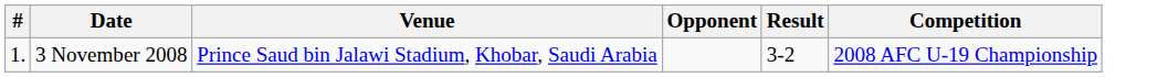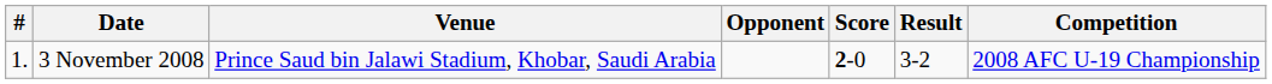 <table class="wikitable">
 <tr>
 <th>#</th>
 <th>Date</th>
 <th>Venue</th>
 <th>Opponent</th>
+<th>Score</th>
 <th>Result</th>
 <th>Competition</th>
 </tr>
 <tr>
 <td>1.</td>
 <td>3 November 2008</td>
 <td><a href='#'>Prince Saud bin Jalawi Stadium</a>, <a href='#'>Khobar</a>, <a href='#'>Saudi Arabia</a></td>
 <td></td>
+<td><strong>2</strong>-0</td>
 <td>3-2</td>
 <td><a href='#'>2008 AFC U-19 Championship</a></td>
 </tr>
 </table>
